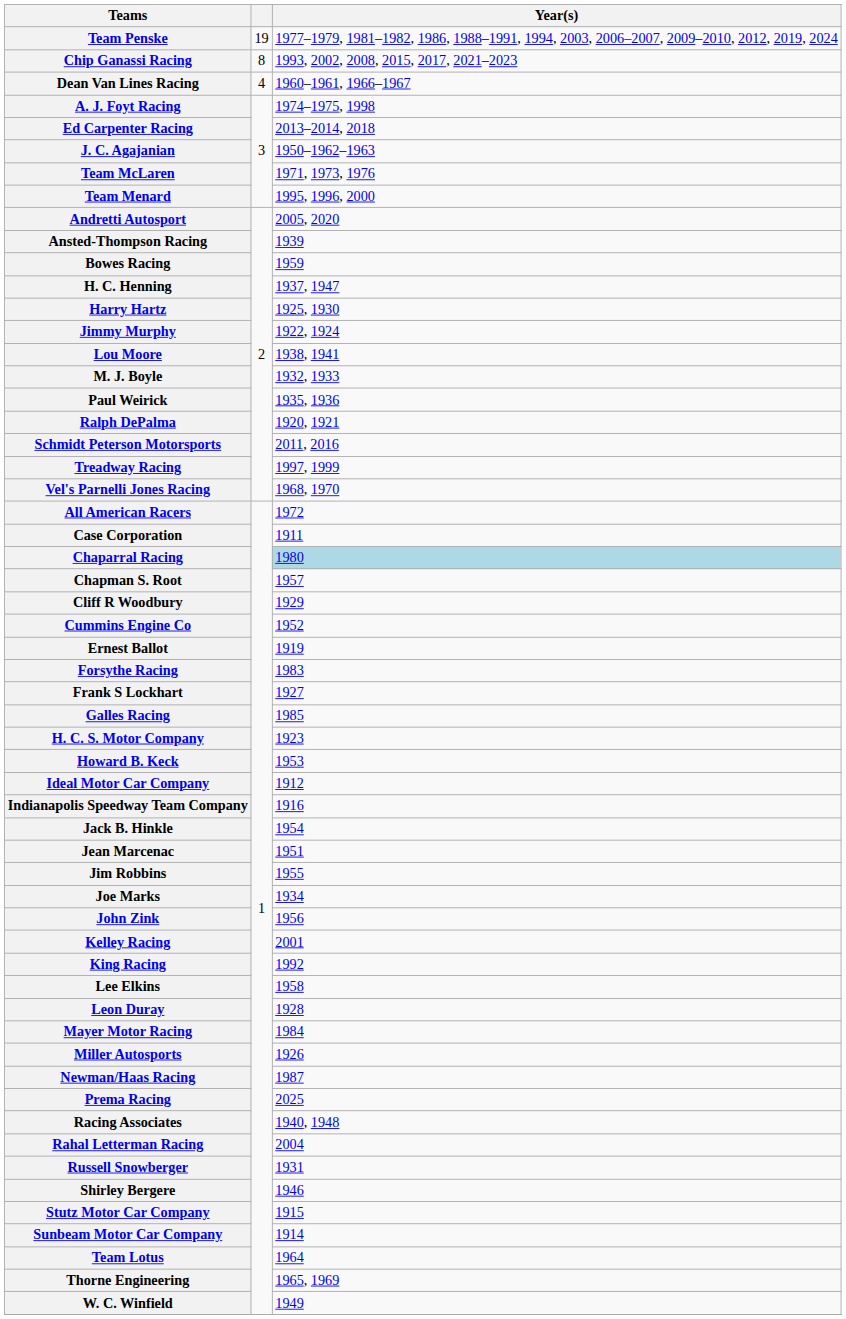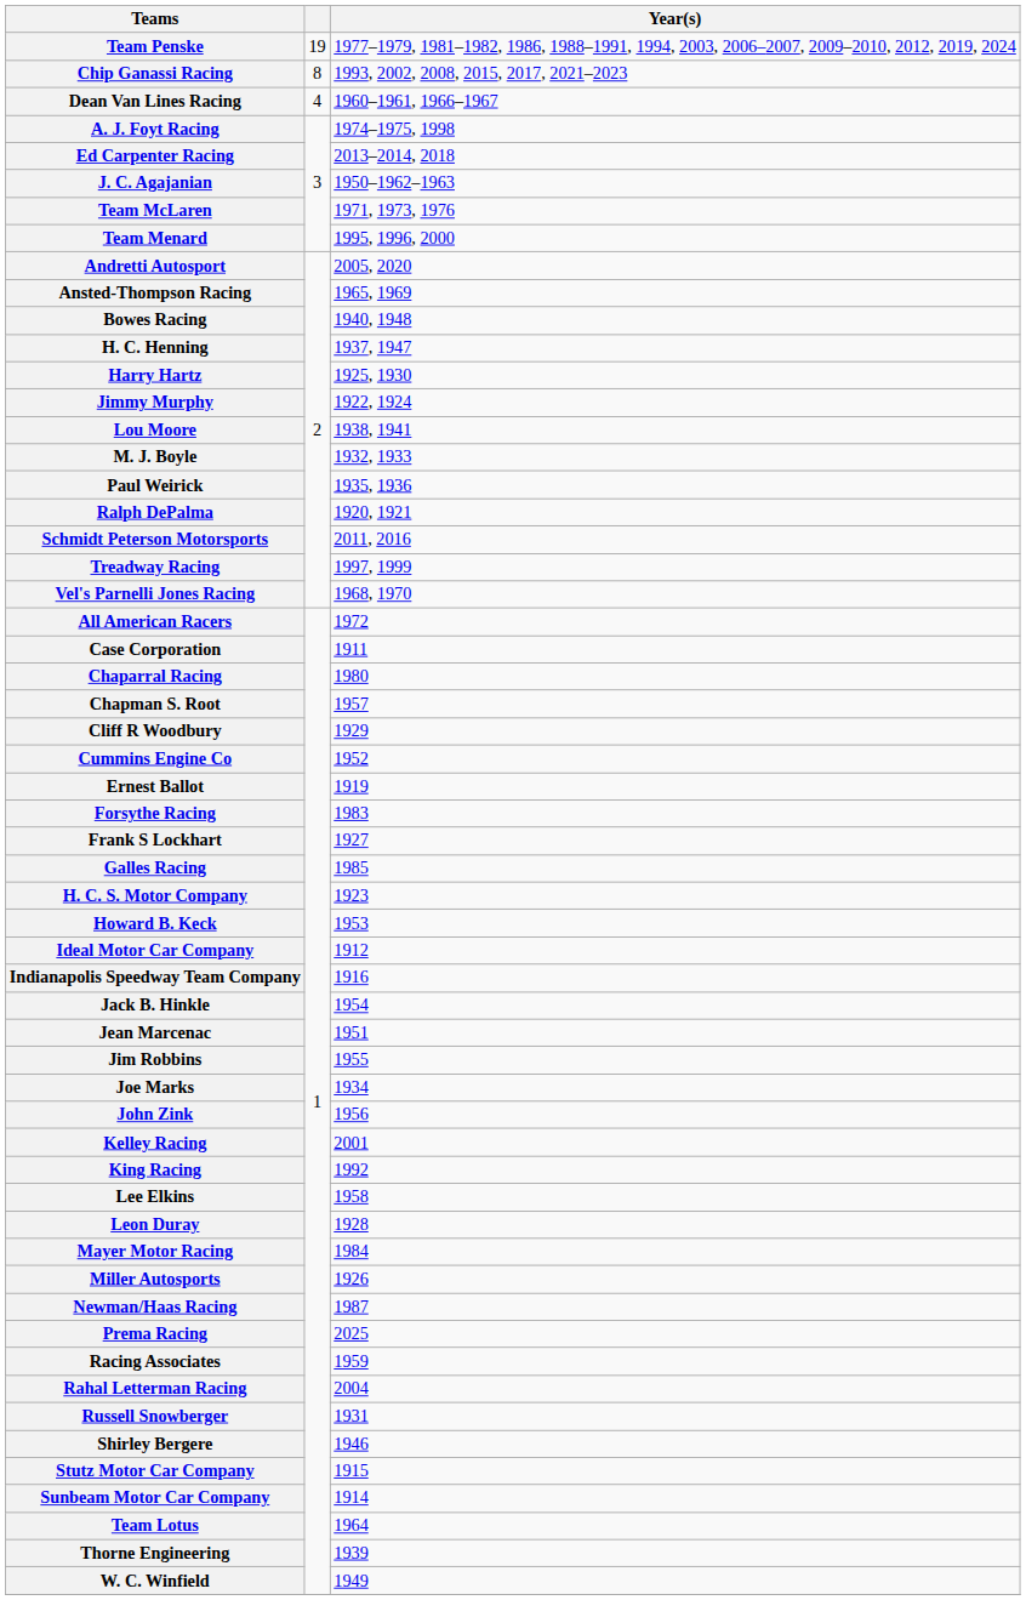 <table class="wikitable sortable plainrowheaders">
 <tr>
 <th scope="col">Teams</th>
 <th scope="col"></th>
 <th scope="col">Year(s)</th>
 </tr>
 <tr>
 <th scope="row"><a href='#'>Team Penske</a></th>
 <td align="center">19</td>
 <td><a href='#'>1977</a>–<a href='#'>1979</a>, <a href='#'>1981</a>–<a href='#'>1982</a>, <a href='#'>1986</a>, <a href='#'>1988</a>–<a href='#'>1991</a>, <a href='#'>1994</a>, <a href='#'>2003</a>, <a href='#'>2006–</a><a href='#'>2007</a>, <a href='#'>2009</a>–<a href='#'>2010</a>, <a href='#'>2012</a>, <a href='#'>2019</a>, <a href='#'>2024</a></td>
 </tr>
 <tr>
 <th scope="row"><a href='#'>Chip Ganassi Racing</a></th>
 <td align="center">8</td>
 <td><a href='#'>1993</a>, <a href='#'>2002</a>, <a href='#'>2008</a>, <a href='#'>2015</a>, <a href='#'>2017</a>, <a href='#'>2021</a>–<a href='#'>2023</a></td>
 </tr>
 <tr>
 <th scope="row">Dean Van Lines Racing</th>
 <td align="center">4</td>
 <td><a href='#'>1960</a>–<a href='#'>1961</a>, <a href='#'>1966</a>–<a href='#'>1967</a></td>
 </tr>
 <tr>
 <th scope="row"><a href='#'>A. J. Foyt Racing</a></th>
 <td rowspan="5" align="center">3</td>
 <td><a href='#'>1974</a>–<a href='#'>1975</a>, <a href='#'>1998</a></td>
 </tr>
 <tr>
 <th scope="row"><a href='#'>Ed Carpenter Racing</a></th>
 <td><a href='#'>2013</a>–<a href='#'>2014</a>, <a href='#'>2018</a></td>
 </tr>
 <tr>
 <th scope="row"><a href='#'>J. C. Agajanian</a></th>
 <td><a href='#'>1950</a>–<a href='#'>1962</a>–<a href='#'>1963</a></td>
 </tr>
 <tr>
 <th scope="row"><a href='#'>Team McLaren</a></th>
 <td><a href='#'>1971</a>, <a href='#'>1973</a>, <a href='#'>1976</a></td>
 </tr>
 <tr>
 <th scope="row"><a href='#'>Team Menard</a></th>
 <td><a href='#'>1995</a>, <a href='#'>1996</a>, <a href='#'>2000</a></td>
 </tr>
 <tr>
 <th scope="row"><a href='#'>Andretti Autosport</a></th>
 <td rowspan="13" align="center">2</td>
 <td><a href='#'>2005</a>, <a href='#'>2020</a></td>
 </tr>
 <tr>
 <th scope="row">Ansted-Thompson Racing</th>
-<td><a href='#'>1939</a></td>
+<td><a href='#'>1965</a>, <a href='#'>1969</a></td>
 </tr>
 <tr>
 <th scope="row">Bowes Racing</th>
-<td><a href='#'>1959</a></td>
+<td><a href='#'>1940</a>, <a href='#'>1948</a></td>
 </tr>
 <tr>
 <th scope="row">H. C. Henning</th>
 <td><a href='#'>1937</a>, <a href='#'>1947</a></td>
 </tr>
 <tr>
 <th scope="row"><a href='#'>Harry Hartz</a></th>
 <td><a href='#'>1925</a>, <a href='#'>1930</a></td>
 </tr>
 <tr>
 <th scope="row"><a href='#'>Jimmy Murphy</a></th>
 <td><a href='#'>1922</a>, <a href='#'>1924</a></td>
 </tr>
 <tr>
 <th scope="row"><a href='#'>Lou Moore</a></th>
 <td><a href='#'>1938</a>, <a href='#'>1941</a></td>
 </tr>
 <tr>
 <th scope="row">M. J. Boyle</th>
 <td><a href='#'>1932</a>, <a href='#'>1933</a></td>
 </tr>
 <tr>
 <th scope="row">Paul Weirick</th>
 <td><a href='#'>1935</a>, <a href='#'>1936</a></td>
 </tr>
 <tr>
 <th scope="row"><a href='#'>Ralph DePalma</a></th>
 <td><a href='#'>1920</a>, <a href='#'>1921</a></td>
 </tr>
 <tr>
 <th scope="row"><a href='#'>Schmidt Peterson Motorsports</a></th>
 <td><a href='#'>2011</a>, <a href='#'>2016</a></td>
 </tr>
 <tr>
 <th scope="row"><a href='#'>Treadway Racing</a></th>
 <td><a href='#'>1997</a>, <a href='#'>1999</a></td>
 </tr>
 <tr>
 <th scope="row"><a href='#'>Vel's Parnelli Jones Racing</a></th>
 <td><a href='#'>1968</a>, <a href='#'>1970</a></td>
 </tr>
 <tr>
 <th scope="row"><a href='#'>All American Racers</a></th>
 <td rowspan="36" align="center">1</td>
 <td><a href='#'>1972</a></td>
 </tr>
 <tr>
 <th scope="row">Case Corporation</th>
 <td><a href='#'>1911</a></td>
 </tr>
 <tr>
 <th scope="row"><a href='#'>Chaparral Racing</a></th>
-<td style="background: lightblue;"><a href='#'>1980</a></td>
+<td><a href='#'>1980</a></td>
 </tr>
 <tr>
 <th scope="row">Chapman S. Root</th>
 <td><a href='#'>1957</a></td>
 </tr>
 <tr>
 <th scope="row">Cliff R Woodbury</th>
 <td><a href='#'>1929</a></td>
 </tr>
 <tr>
 <th scope="row"><a href='#'>Cummins Engine Co</a></th>
 <td><a href='#'>1952</a></td>
 </tr>
 <tr>
 <th scope="row">Ernest Ballot</th>
 <td><a href='#'>1919</a></td>
 </tr>
 <tr>
 <th scope="row"><a href='#'>Forsythe Racing</a></th>
 <td><a href='#'>1983</a></td>
 </tr>
 <tr>
 <th scope="row">Frank S Lockhart</th>
 <td><a href='#'>1927</a></td>
 </tr>
 <tr>
 <th scope="row"><a href='#'>Galles Racing</a></th>
 <td><a href='#'>1985</a></td>
 </tr>
 <tr>
 <th scope="row"><a href='#'>H. C. S. Motor Company</a></th>
 <td><a href='#'>1923</a></td>
 </tr>
 <tr>
 <th scope="row"><a href='#'>Howard B. Keck</a></th>
 <td><a href='#'>1953</a></td>
 </tr>
 <tr>
 <th scope="row"><a href='#'>Ideal Motor Car Company</a></th>
 <td><a href='#'>1912</a></td>
 </tr>
 <tr>
 <th scope="row">Indianapolis Speedway Team Company</th>
 <td><a href='#'>1916</a></td>
 </tr>
 <tr>
 <th scope="row">Jack B. Hinkle</th>
 <td><a href='#'>1954</a></td>
 </tr>
 <tr>
 <th scope="row">Jean Marcenac</th>
 <td><a href='#'>1951</a></td>
 </tr>
 <tr>
 <th scope="row">Jim Robbins</th>
 <td><a href='#'>1955</a></td>
 </tr>
 <tr>
 <th scope="row">Joe Marks</th>
 <td><a href='#'>1934</a></td>
 </tr>
 <tr>
 <th scope="row"><a href='#'>John Zink</a></th>
 <td><a href='#'>1956</a></td>
 </tr>
 <tr>
 <th scope="row"><a href='#'>Kelley Racing</a></th>
 <td><a href='#'>2001</a></td>
 </tr>
 <tr>
 <th scope="row"><a href='#'>King Racing</a></th>
 <td><a href='#'>1992</a></td>
 </tr>
 <tr>
 <th scope="row">Lee Elkins</th>
 <td><a href='#'>1958</a></td>
 </tr>
 <tr>
 <th scope="row"><a href='#'>Leon Duray</a></th>
 <td><a href='#'>1928</a></td>
 </tr>
 <tr>
 <th scope="row"><a href='#'>Mayer Motor Racing</a></th>
 <td><a href='#'>1984</a></td>
 </tr>
 <tr>
 <th scope="row"><a href='#'>Miller Autosports</a></th>
 <td><a href='#'>1926</a></td>
 </tr>
 <tr>
 <th scope="row"><a href='#'>Newman/Haas Racing</a></th>
 <td><a href='#'>1987</a></td>
 </tr>
 <tr>
 <th scope="row"><a href='#'>Prema Racing</a></th>
 <td><a href='#'>2025</a></td>
 </tr>
 <tr>
 <th scope="row">Racing Associates</th>
-<td><a href='#'>1940</a>, <a href='#'>1948</a></td>
+<td><a href='#'>1959</a></td>
 </tr>
 <tr>
 <th scope="row"><a href='#'>Rahal Letterman Racing</a></th>
 <td><a href='#'>2004</a></td>
 </tr>
 <tr>
 <th scope="row"><a href='#'>Russell Snowberger</a></th>
 <td><a href='#'>1931</a></td>
 </tr>
 <tr>
 <th scope="row">Shirley Bergere</th>
 <td><a href='#'>1946</a></td>
 </tr>
 <tr>
 <th scope="row"><a href='#'>Stutz Motor Car Company</a></th>
 <td><a href='#'>1915</a></td>
 </tr>
 <tr>
 <th scope="row"><a href='#'>Sunbeam Motor Car Company</a></th>
 <td><a href='#'>1914</a></td>
 </tr>
 <tr>
 <th scope="row"><a href='#'>Team Lotus</a></th>
 <td><a href='#'>1964</a></td>
 </tr>
 <tr>
 <th scope="row">Thorne Engineering</th>
-<td><a href='#'>1965</a>, <a href='#'>1969</a></td>
+<td><a href='#'>1939</a></td>
 </tr>
 <tr>
 <th scope="row">W. C. Winfield</th>
 <td><a href='#'>1949</a></td>
 </tr>
 <tr>
 </tr>
 </table>
